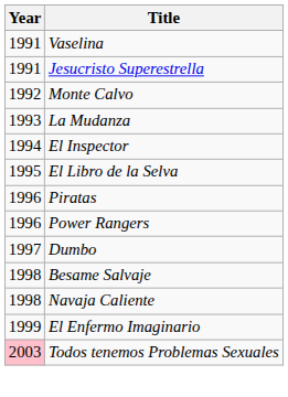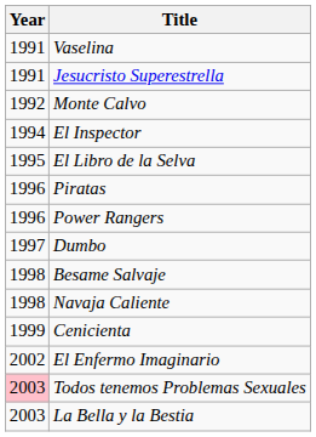 <table class="wikitable" style="border:1px solid darkgray;">
 <tr>
 <th>Year</th>
 <th>Title</th>
 </tr>
 <tr>
 <td>1991</td>
 <td><em>Vaselina</em></td>
 </tr>
 <tr>
 <td>1991</td>
 <td><em><a href='#'>Jesucristo Superestrella</a></em></td>
 </tr>
 <tr>
 <td>1992</td>
 <td><em>Monte Calvo</em></td>
-</tr>
-<tr>
-<td>1993</td>
-<td><em>La Mudanza</em></td>
 </tr>
 <tr>
 <td>1994</td>
 <td><em>El Inspector</em></td>
 </tr>
 <tr>
 <td>1995</td>
 <td><em>El Libro de la Selva</em></td>
 </tr>
 <tr>
 <td>1996</td>
 <td><em>Piratas</em></td>
 </tr>
 <tr>
 <td>1996</td>
 <td><em>Power Rangers</em></td>
 </tr>
 <tr>
 <td>1997</td>
 <td><em>Dumbo</em></td>
 </tr>
 <tr>
 <td>1998</td>
 <td><em>Besame Salvaje</em></td>
 </tr>
 <tr>
 <td>1998</td>
 <td><em>Navaja Caliente</em></td>
 </tr>
 <tr>
 <td>1999</td>
+<td><em>Cenicienta</em></td>
+</tr>
+<tr>
+<td>2002</td>
 <td><em>El Enfermo Imaginario</em></td>
 </tr>
 <tr>
 <td style="background: pink;">2003</td>
 <td><em>Todos tenemos Problemas Sexuales</em></td>
 </tr>
+<tr>
+<td>2003</td>
+<td><em>La Bella y la Bestia</em></td>
+</tr>
 </table>
